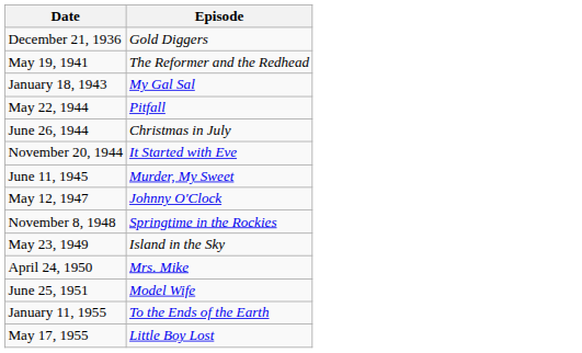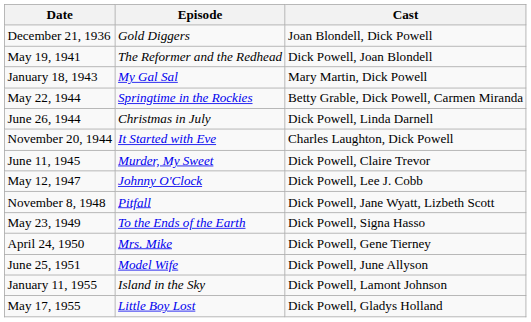 <table class="wikitable">
 <tr>
 <th>Date</th>
 <th>Episode</th>
+<th>Cast</th>
 </tr>
 <tr>
 <td>December 21, 1936</td>
 <td><em>Gold Diggers</em></td>
+<td>Joan Blondell, Dick Powell</td>
 </tr>
 <tr>
 <td>May 19, 1941</td>
 <td><em>The Reformer and the Redhead</em></td>
+<td>Dick Powell, Joan Blondell</td>
 </tr>
 <tr>
 <td>January 18, 1943</td>
 <td><em><a href='#'>My Gal Sal</a></em></td>
+<td>Mary Martin, Dick Powell</td>
 </tr>
 <tr>
 <td>May 22, 1944</td>
-<td><em><a href='#'>Pitfall</a></em></td>
+<td><em><a href='#'>Springtime in the Rockies</a></em></td>
+<td>Betty Grable, Dick Powell, Carmen Miranda</td>
 </tr>
 <tr>
 <td>June 26, 1944</td>
 <td><em>Christmas in July</em></td>
+<td>Dick Powell, Linda Darnell</td>
 </tr>
 <tr>
 <td>November 20, 1944</td>
 <td><em><a href='#'>It Started with Eve</a></em></td>
+<td>Charles Laughton, Dick Powell</td>
 </tr>
 <tr>
 <td>June 11, 1945</td>
 <td><em><a href='#'>Murder, My Sweet</a></em></td>
+<td>Dick Powell, Claire Trevor</td>
 </tr>
 <tr>
 <td>May 12, 1947</td>
 <td><em><a href='#'>Johnny O'Clock</a></em></td>
+<td>Dick Powell, Lee J. Cobb</td>
 </tr>
 <tr>
 <td>November 8, 1948</td>
-<td><em><a href='#'>Springtime in the Rockies</a></em></td>
+<td><em><a href='#'>Pitfall</a></em></td>
+<td>Dick Powell, Jane Wyatt, Lizbeth Scott</td>
 </tr>
 <tr>
 <td>May 23, 1949</td>
-<td><em>Island in the Sky</em></td>
+<td><em><a href='#'>To the Ends of the Earth</a></em></td>
+<td>Dick Powell, Signa Hasso</td>
 </tr>
 <tr>
 <td>April 24, 1950</td>
 <td><em><a href='#'>Mrs. Mike</a></em></td>
+<td>Dick Powell, Gene Tierney</td>
 </tr>
 <tr>
 <td>June 25, 1951</td>
 <td><em><a href='#'>Model Wife</a></em></td>
+<td>Dick Powell, June Allyson</td>
 </tr>
 <tr>
 <td>January 11, 1955</td>
-<td><em><a href='#'>To the Ends of the Earth</a></em></td>
+<td><em>Island in the Sky</em></td>
+<td>Dick Powell, Lamont Johnson</td>
 </tr>
 <tr>
 <td>May 17, 1955</td>
 <td><em><a href='#'>Little Boy Lost</a></em></td>
+<td>Dick Powell, Gladys Holland</td>
 </tr>
 </table>
